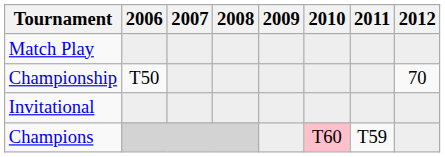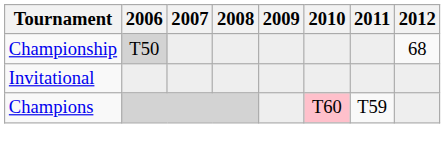 <table class="wikitable" style="text-align:center;">
 <tr>
 <th>Tournament</th>
 <th>2006</th>
 <th>2007</th>
 <th>2008</th>
 <th>2009</th>
 <th>2010</th>
 <th>2011</th>
 <th>2012</th>
 </tr>
 <tr>
-<td align="left"><a href='#'>Match Play</a></td>
+<td align="left"><a href='#'>Championship</a></td>
+<td style="background: lightgrey;">T50</td>
 <td style="background:#eeeeee;"></td>
 <td style="background:#eeeeee;"></td>
 <td style="background:#eeeeee;"></td>
 <td style="background:#eeeeee;"></td>
 <td style="background:#eeeeee;"></td>
-<td style="background:#eeeeee;"></td>
-<td style="background:#eeeeee;"></td>
-</tr>
-<tr>
-<td align="left"><a href='#'>Championship</a></td>
-<td>T50</td>
-<td style="background:#eeeeee;"></td>
-<td style="background:#eeeeee;"></td>
-<td style="background:#eeeeee;"></td>
-<td style="background:#eeeeee;"></td>
-<td style="background:#eeeeee;"></td>
-<td>70</td>
+<td>68</td>
 </tr>
 <tr>
 <td align="left"><a href='#'>Invitational</a></td>
 <td style="background:#eeeeee;"></td>
 <td style="background:#eeeeee;"></td>
 <td style="background:#eeeeee;"></td>
 <td style="background:#eeeeee;"></td>
 <td style="background:#eeeeee;"></td>
 <td style="background:#eeeeee;"></td>
 <td style="background:#eeeeee;"></td>
 </tr>
 <tr>
 <td align="left"><a href='#'>Champions</a></td>
 <td colspan=3 style="background:#D3D3D3;"></td>
 <td style="background:#eeeeee;"></td>
 <td style="background: pink;">T60</td>
 <td>T59</td>
 <td style="background:#eeeeee;"></td>
 </tr>
 </table>
